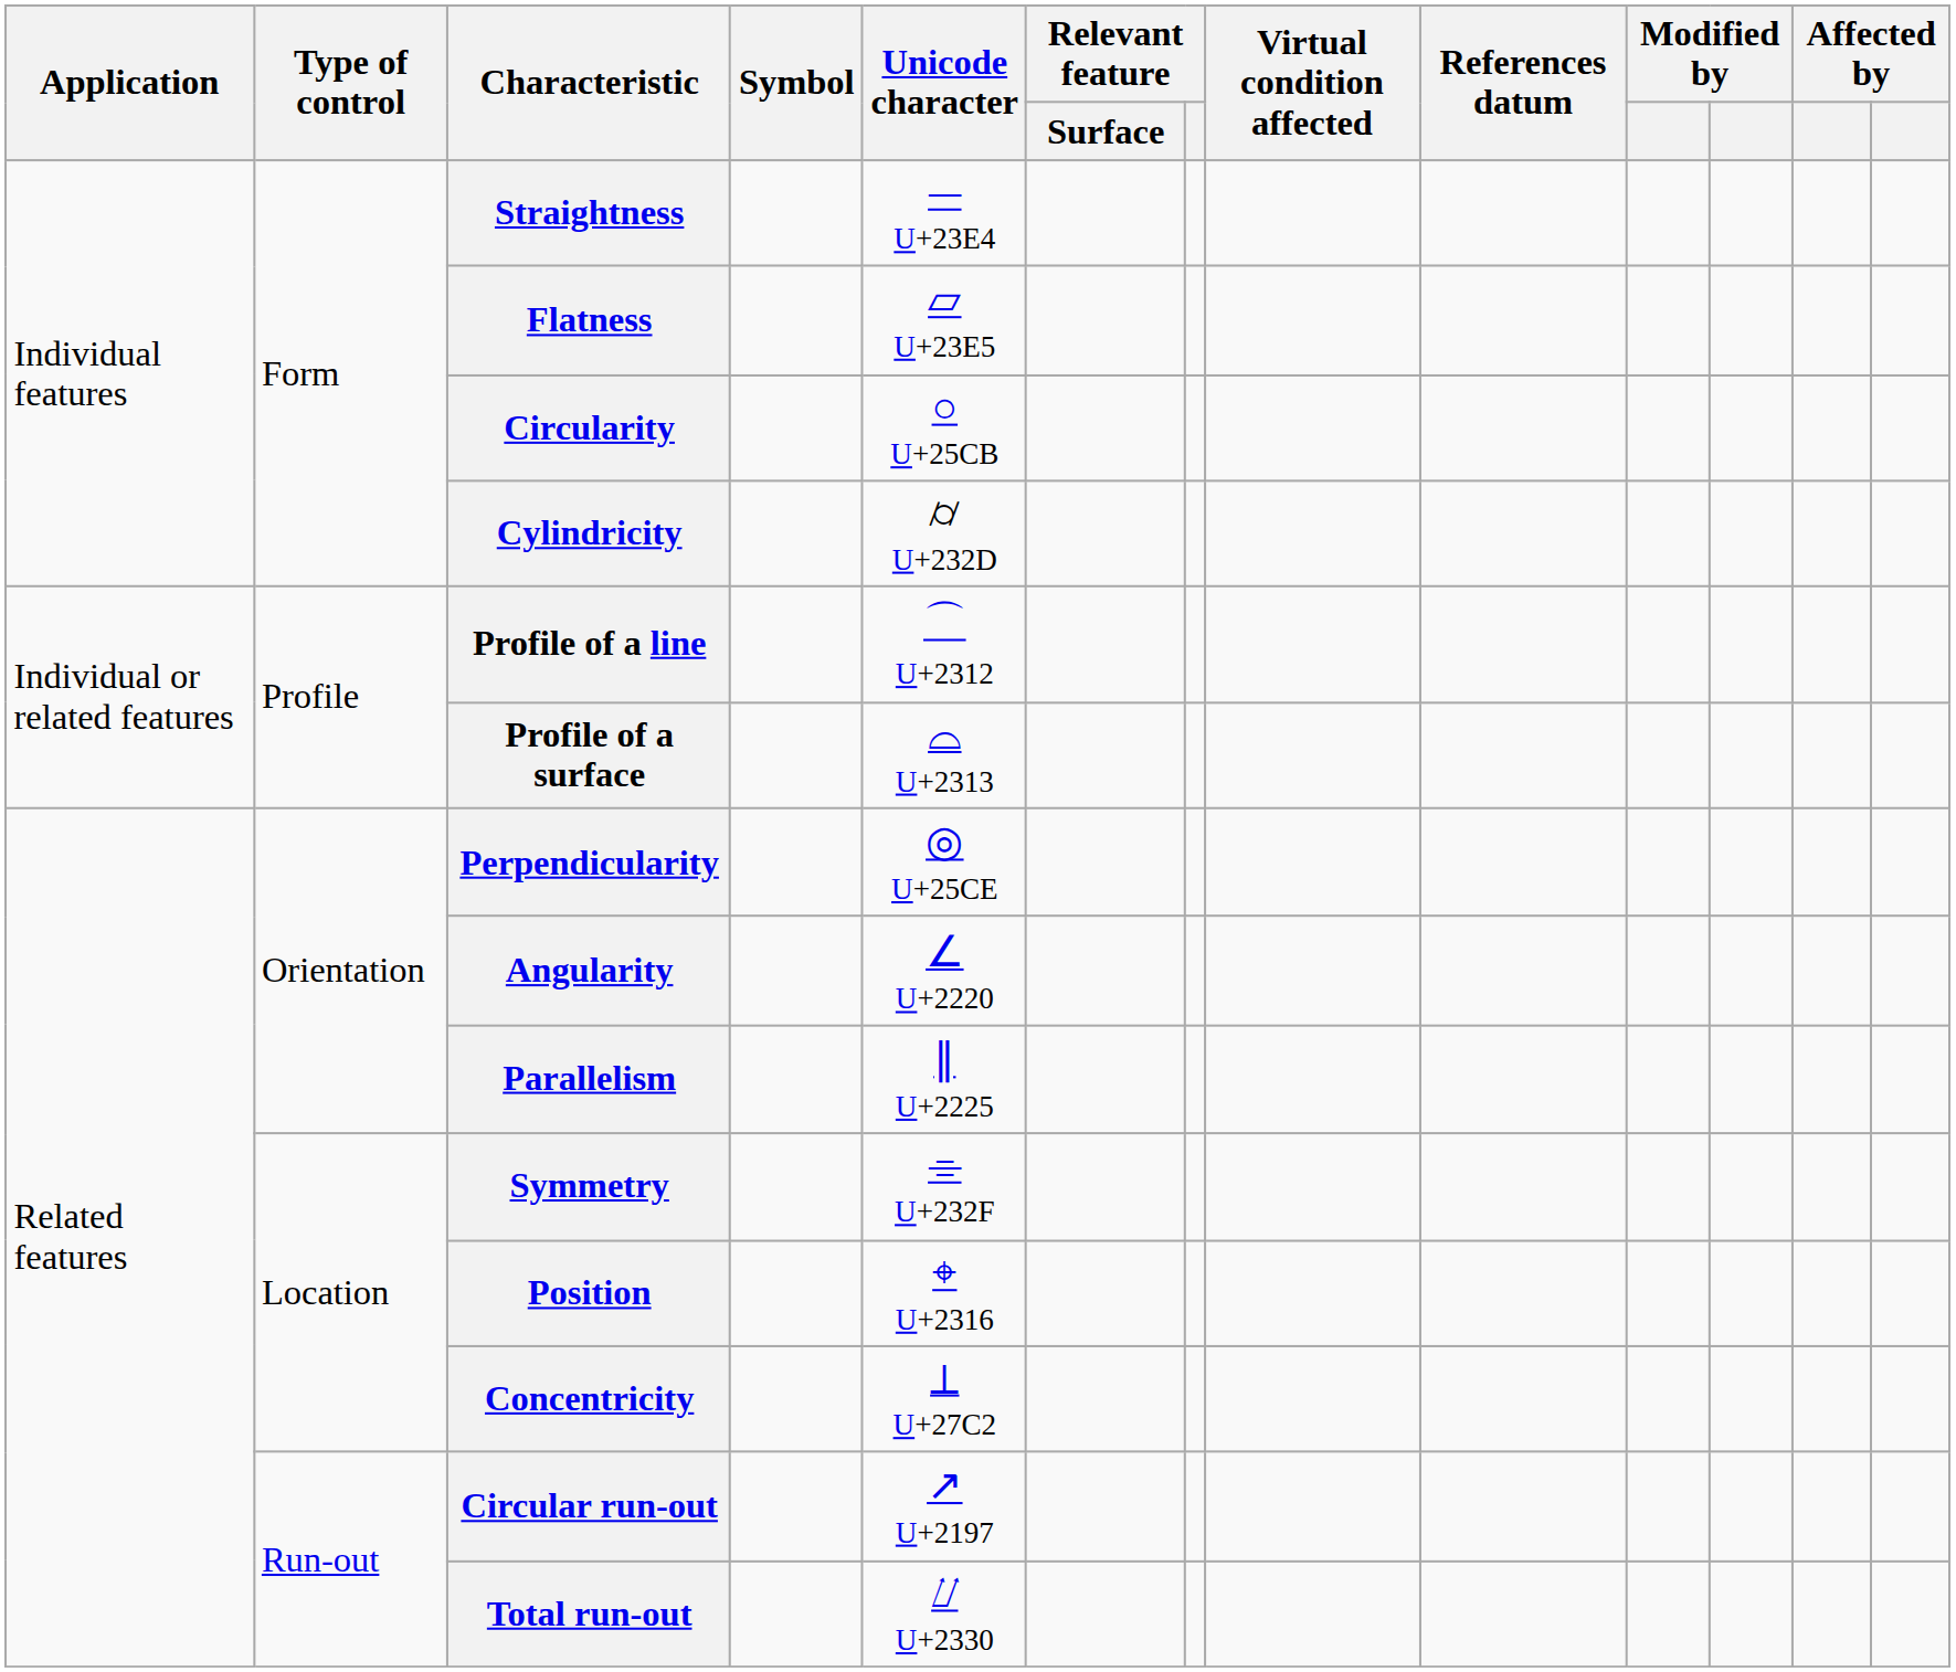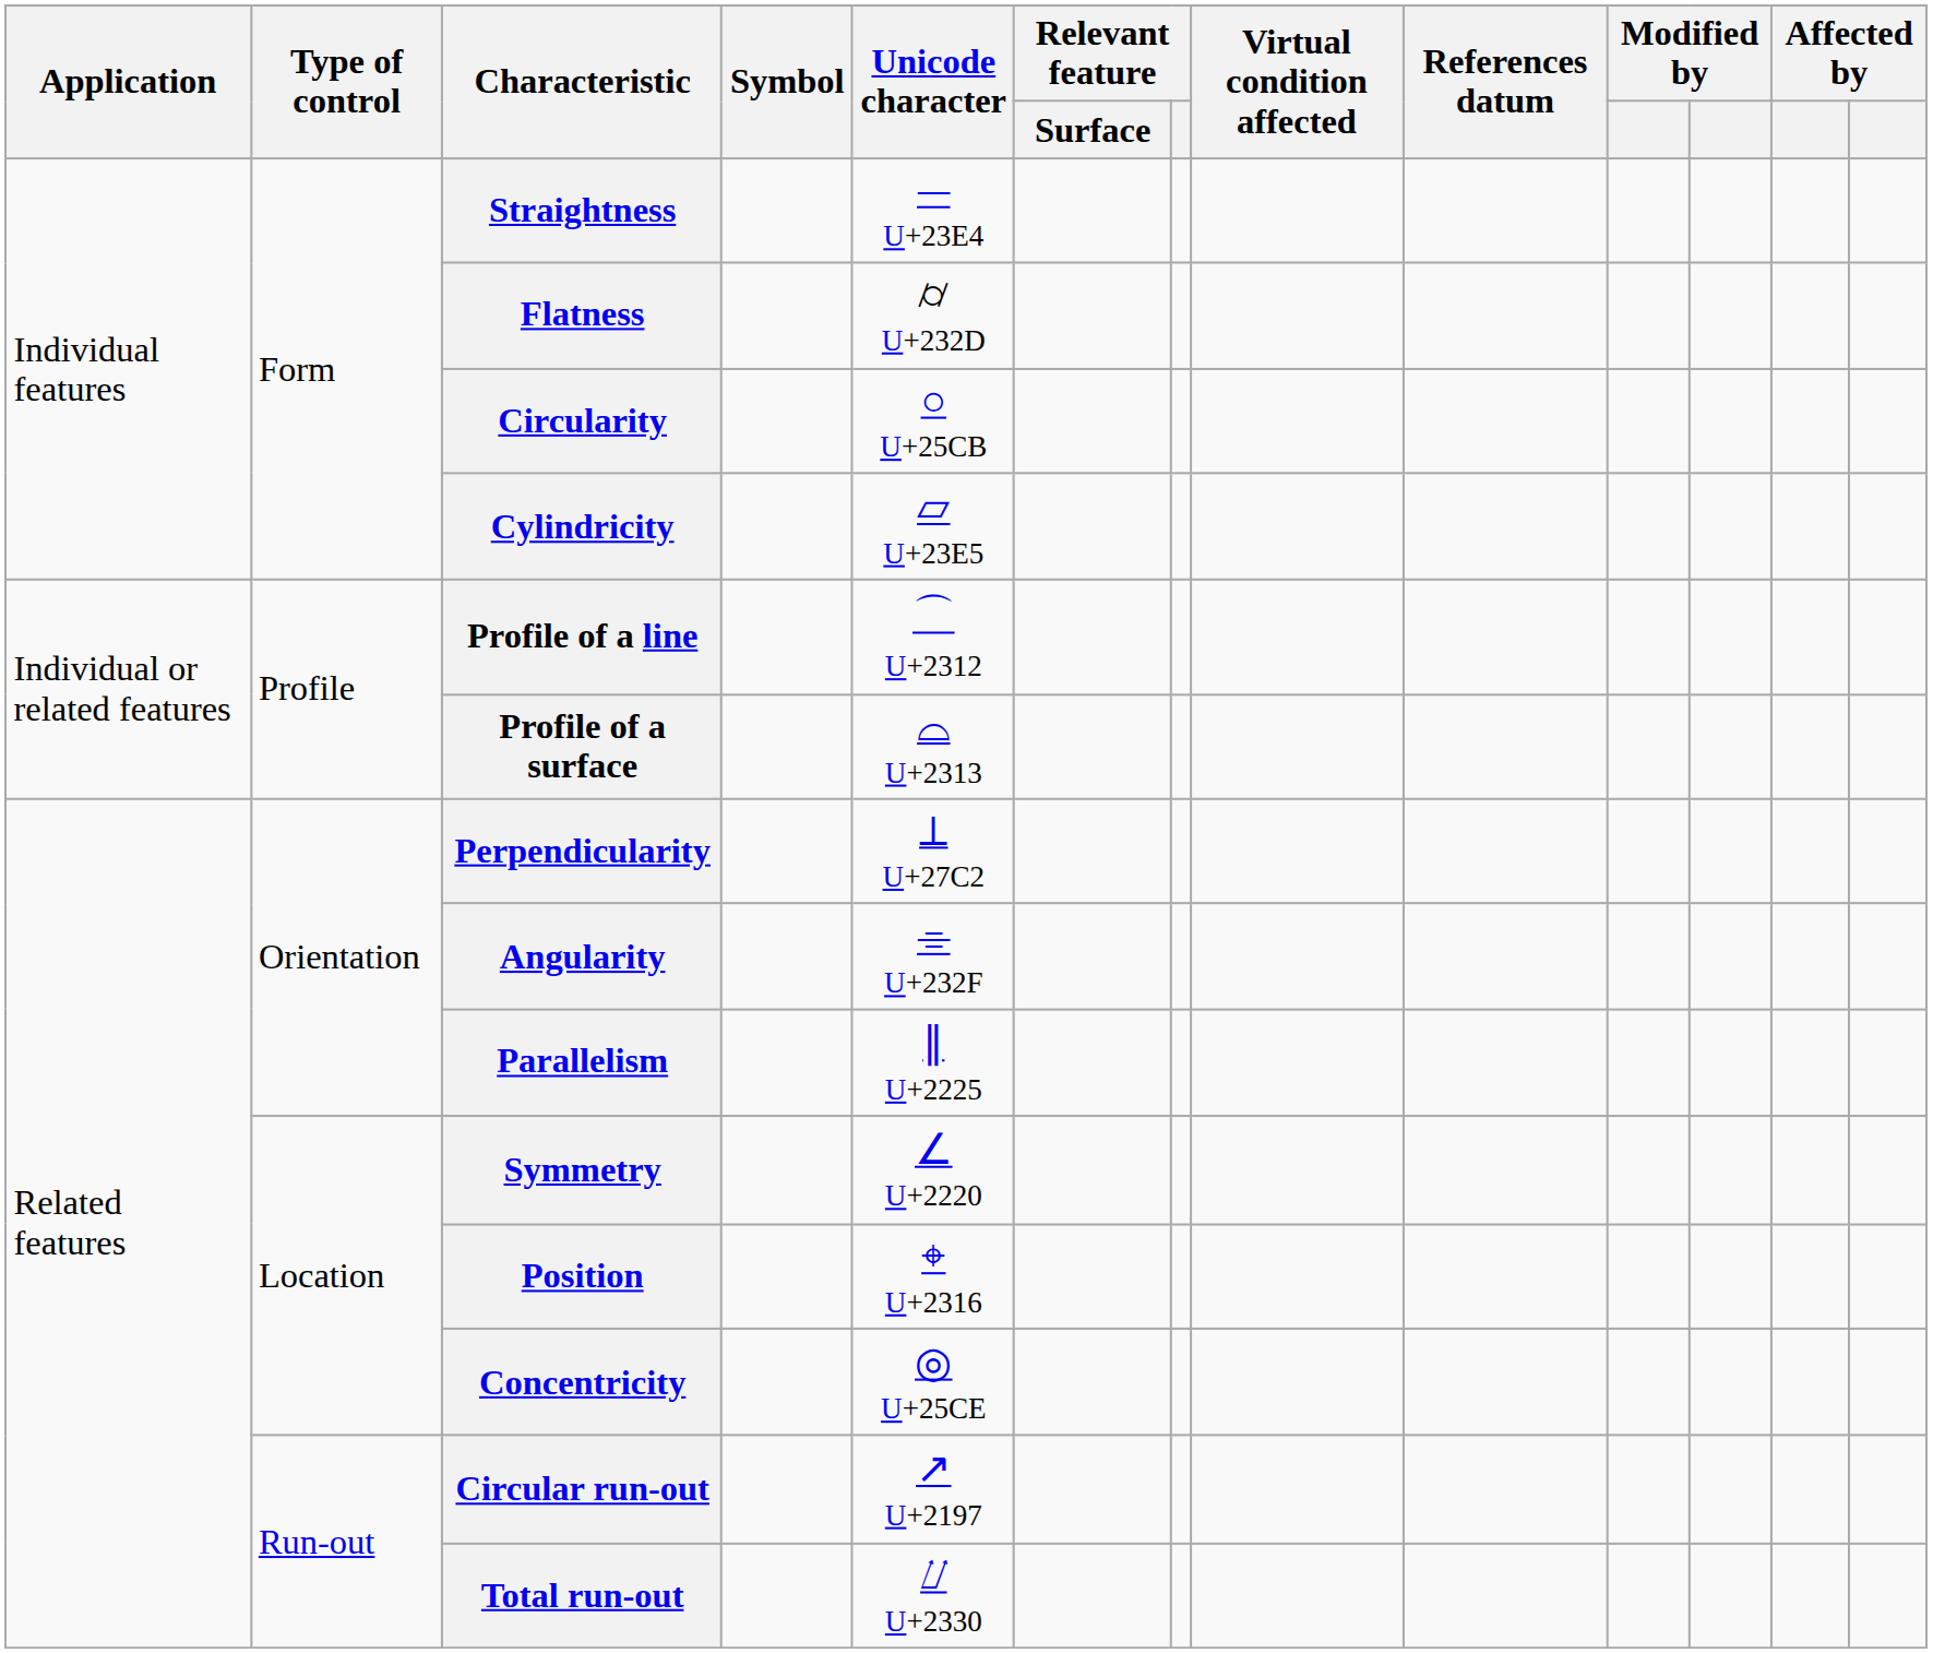 <table class="wikitable sortable">
 <tr>
 <th rowspan="2">Application</th>
 <th rowspan="2">Type of control</th>
 <th rowspan=2>Characteristic</th>
 <th rowspan=2>Symbol</th>
 <th rowspan=2><a href='#'>Unicode</a> <br>character</th>
 <th colspan=2>Relevant feature</th>
 <th rowspan=2>Virtual condition affected</th>
 <th rowspan=2>References datum</th>
 <th colspan=2>Modified by</th>
 <th colspan=2>Affected by</th>
 </tr>
 <tr>
 <th>Surface</th>
 <th></th>
 <th></th>
 <th></th>
 <th></th>
 <th></th>
 </tr>
 <tr>
 <td rowspan="4">Individual features</td>
 <td rowspan="4">Form</td>
 <th><a href='#'>Straightness</a></th>
 <td></td>
 <td style="text-align:center;"><big><a href='#'>⏤</a></big><br><small><a href='#'>U</a>+23E4</small></td>
 <td></td>
 <td></td>
 <td></td>
 <td></td>
 <td></td>
 <td></td>
 <td></td>
 <td></td>
 </tr>
 <tr>
 <th><a href='#'>Flatness</a></th>
 <td></td>
-<td style="text-align:center;"><big><a href='#'>⏥</a></big><br><small><a href='#'>U</a>+23E5</small></td>
+<td style="text-align:center;"><big>⌭</big><br><small><a href='#'>U</a>+232D</small></td>
 <td></td>
 <td></td>
 <td></td>
 <td></td>
 <td></td>
 <td></td>
 <td></td>
 <td></td>
 </tr>
 <tr>
 <th><a href='#'>Circularity</a></th>
 <td></td>
 <td style="text-align:center;"><big><a href='#'>○</a></big><br><small><a href='#'>U</a>+25CB</small></td>
 <td></td>
 <td></td>
 <td></td>
 <td></td>
 <td></td>
 <td></td>
 <td></td>
 <td></td>
 </tr>
 <tr>
 <th><a href='#'>Cylindricity</a></th>
 <td></td>
-<td style="text-align:center;"><big>⌭</big><br><small><a href='#'>U</a>+232D</small></td>
+<td style="text-align:center;"><big><a href='#'>⏥</a></big><br><small><a href='#'>U</a>+23E5</small></td>
 <td></td>
 <td></td>
 <td></td>
 <td></td>
 <td></td>
 <td></td>
 <td></td>
 <td></td>
 </tr>
 <tr>
 <td rowspan="2">Individual or related features</td>
 <td rowspan="2">Profile</td>
 <th>Profile of a <a href='#'>line</a></th>
 <td></td>
 <td style="text-align:center;"><big><a href='#'>⌒</a></big><br><small><a href='#'>U</a>+2312</small></td>
 <td></td>
 <td></td>
 <td></td>
 <td></td>
 <td></td>
 <td></td>
 <td></td>
 <td></td>
 </tr>
 <tr>
 <th>Profile of a surface</th>
 <td></td>
 <td style="text-align:center;"><big><a href='#'>⌓</a></big><br><small><a href='#'>U</a>+2313</small></td>
 <td></td>
 <td></td>
 <td></td>
 <td></td>
 <td></td>
 <td></td>
 <td></td>
 <td></td>
 </tr>
 <tr>
 <td rowspan="8">Related features</td>
 <td rowspan="3">Orientation</td>
 <th><a href='#'>Perpendicularity</a></th>
 <td></td>
-<td style="text-align:center;"><big><a href='#'>◎</a></big><br><small><a href='#'>U</a>+25CE</small></td>
+<td style="text-align:center;"><big><a href='#'>⟂</a></big><br><small><a href='#'>U</a>+27C2</small></td>
 <td></td>
 <td></td>
 <td></td>
 <td></td>
 <td></td>
 <td></td>
 <td></td>
 <td></td>
 </tr>
 <tr>
 <th><a href='#'>Angularity</a></th>
 <td></td>
-<td style="text-align:center;"><big><a href='#'>∠</a></big><br><small><a href='#'>U</a>+2220</small></td>
+<td style="text-align:center;"><big><a href='#'>⌯</a></big><br><small><a href='#'>U</a>+232F</small></td>
 <td></td>
 <td></td>
 <td></td>
 <td></td>
 <td></td>
 <td></td>
 <td></td>
 <td></td>
 </tr>
 <tr>
 <th><a href='#'>Parallelism</a></th>
 <td></td>
 <td style="text-align:center;"><big><a href='#'>∥</a></big><br><small><a href='#'>U</a>+2225</small></td>
 <td></td>
 <td></td>
 <td></td>
 <td></td>
 <td></td>
 <td></td>
 <td></td>
 <td></td>
 </tr>
 <tr>
 <td rowspan="3">Location</td>
 <th><a href='#'>Symmetry</a></th>
 <td></td>
-<td style="text-align:center;"><big><a href='#'>⌯</a></big><br><small><a href='#'>U</a>+232F</small></td>
+<td style="text-align:center;"><big><a href='#'>∠</a></big><br><small><a href='#'>U</a>+2220</small></td>
 <td></td>
 <td></td>
 <td></td>
 <td></td>
 <td></td>
 <td></td>
 <td></td>
 <td></td>
 </tr>
 <tr>
 <th><a href='#'>Position</a></th>
 <td></td>
 <td style="text-align:center;"><big><a href='#'>⌖</a></big><br><small><a href='#'>U</a>+2316</small></td>
 <td></td>
 <td></td>
 <td></td>
 <td></td>
 <td></td>
 <td></td>
 <td></td>
 <td></td>
 </tr>
 <tr>
 <th><a href='#'>Concentricity</a></th>
 <td></td>
-<td style="text-align:center;"><big><a href='#'>⟂</a></big><br><small><a href='#'>U</a>+27C2</small></td>
+<td style="text-align:center;"><big><a href='#'>◎</a></big><br><small><a href='#'>U</a>+25CE</small></td>
 <td></td>
 <td></td>
 <td></td>
 <td></td>
 <td></td>
 <td></td>
 <td></td>
 <td></td>
 </tr>
 <tr>
 <td rowspan="2"><a href='#'>Run-out</a></td>
 <th><a href='#'>Circular run-out</a></th>
 <td></td>
 <td style="text-align:center;"><big><a href='#'>↗</a></big><br><small><a href='#'>U</a>+2197</small></td>
 <td></td>
 <td></td>
 <td></td>
 <td></td>
 <td></td>
 <td></td>
 <td></td>
 <td></td>
 </tr>
 <tr>
 <th><a href='#'>Total run-out</a></th>
 <td></td>
 <td style="text-align:center;"><big><a href='#'>⌰</a></big><br><small><a href='#'>U</a>+2330</small></td>
 <td></td>
 <td></td>
 <td></td>
 <td></td>
 <td></td>
 <td></td>
 <td></td>
 <td></td>
 </tr>
 </table>
